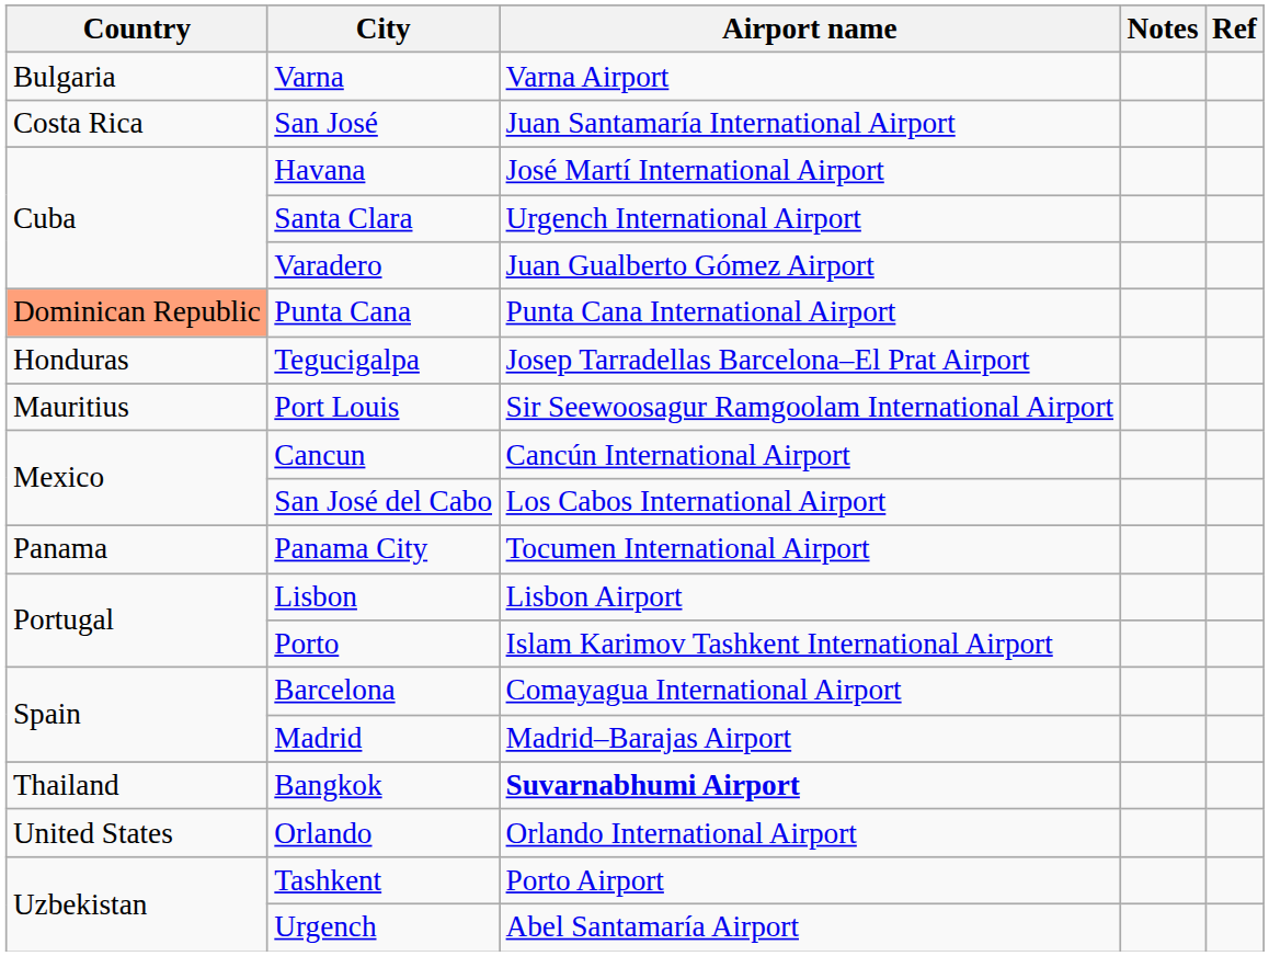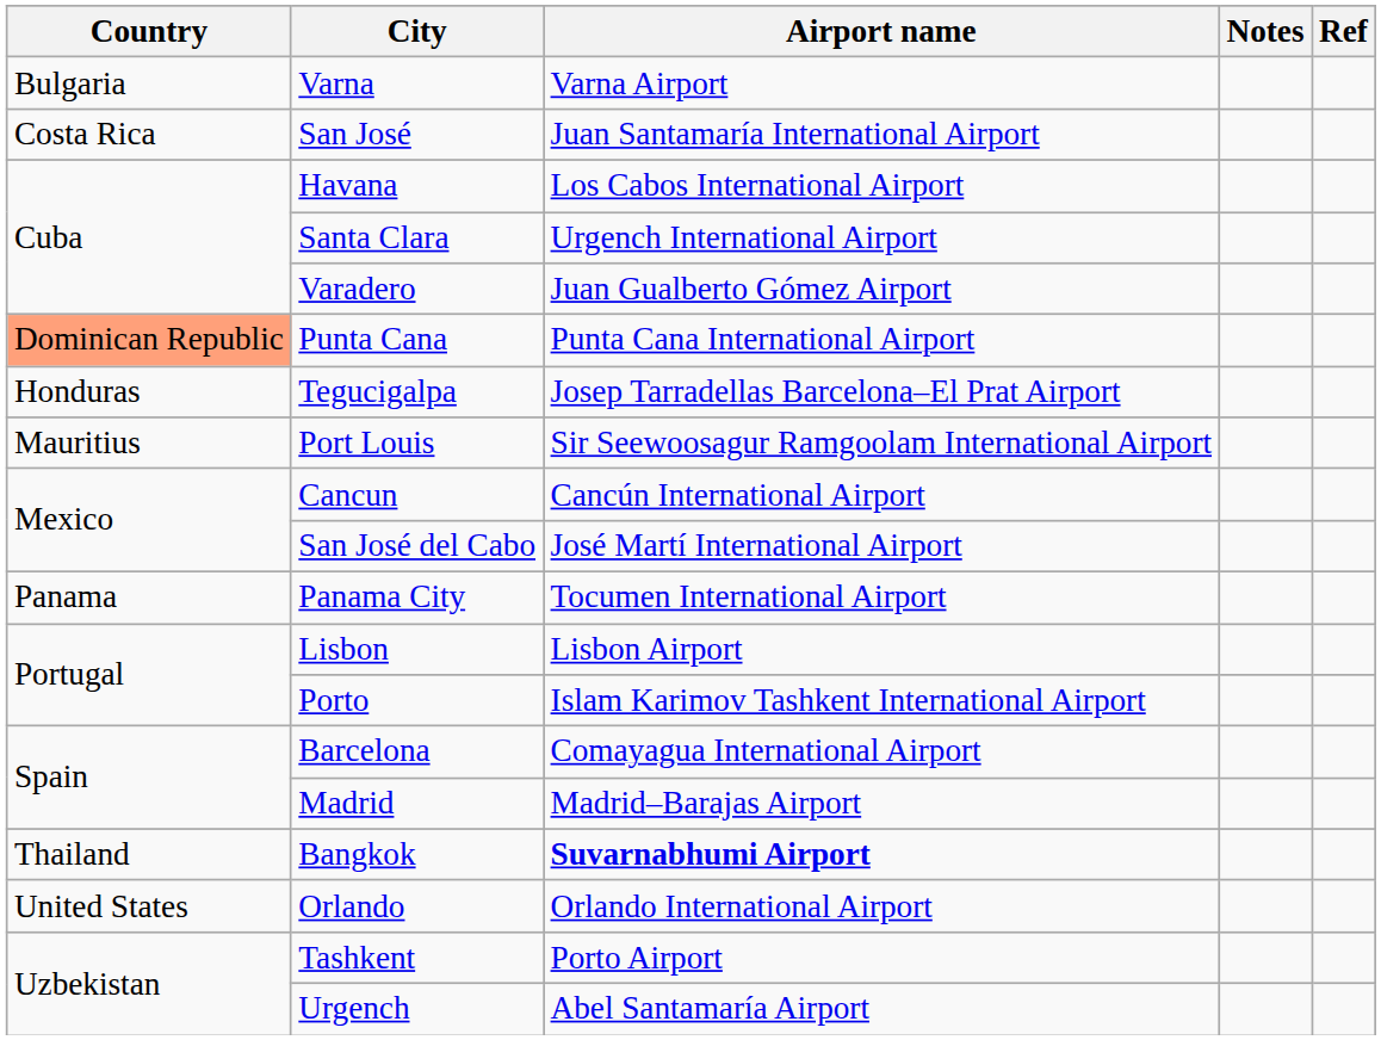 <table class="wikitable sortable"  style="margin:auto;">
 <tr>
 <th>Country</th>
 <th>City</th>
 <th>Airport name</th>
 <th>Notes</th>
 <th class=unsortable>Ref</th>
 </tr>
 <tr>
 <td>Bulgaria</td>
 <td><a href='#'>Varna</a></td>
 <td><a href='#'>Varna Airport</a></td>
 <td></td>
 <td align=center></td>
 </tr>
 <tr>
 <td>Costa Rica</td>
 <td><a href='#'>San José</a></td>
 <td><a href='#'>Juan Santamaría International Airport</a></td>
 <td></td>
 <td align=center></td>
 </tr>
 <tr>
 <td rowspan="3">Cuba</td>
 <td><a href='#'>Havana</a></td>
-<td><a href='#'>José Martí International Airport</a></td>
+<td><a href='#'>Los Cabos International Airport</a></td>
 <td></td>
 <td align=center></td>
 </tr>
 <tr>
 <td><a href='#'>Santa Clara</a></td>
 <td><a href='#'>Urgench International Airport</a></td>
 <td></td>
 <td align=center></td>
 </tr>
 <tr>
 <td><a href='#'>Varadero</a></td>
 <td><a href='#'>Juan Gualberto Gómez Airport</a></td>
 <td></td>
 <td align=center></td>
 </tr>
 <tr>
 <td style="background: lightsalmon;">Dominican Republic</td>
 <td><a href='#'>Punta Cana</a></td>
 <td><a href='#'>Punta Cana International Airport</a></td>
 <td></td>
 <td align=center></td>
 </tr>
 <tr>
 <td>Honduras</td>
 <td><a href='#'>Tegucigalpa</a></td>
 <td><a href='#'>Josep Tarradellas Barcelona–El Prat Airport</a></td>
 <td></td>
 <td align=center></td>
 </tr>
 <tr>
 <td>Mauritius</td>
 <td><a href='#'>Port Louis</a></td>
 <td><a href='#'>Sir Seewoosagur Ramgoolam International Airport</a></td>
 <td></td>
 <td align=center></td>
 </tr>
 <tr>
 <td rowspan="2">Mexico</td>
 <td><a href='#'>Cancun</a></td>
 <td><a href='#'>Cancún International Airport</a></td>
 <td></td>
 <td align=center></td>
 </tr>
 <tr>
 <td><a href='#'>San José del Cabo</a></td>
-<td><a href='#'>Los Cabos International Airport</a></td>
+<td><a href='#'>José Martí International Airport</a></td>
 <td></td>
 <td align=center></td>
 </tr>
 <tr>
 <td>Panama</td>
 <td><a href='#'>Panama City</a></td>
 <td><a href='#'>Tocumen International Airport</a></td>
 <td></td>
 <td></td>
 </tr>
 <tr>
 <td rowspan="2">Portugal</td>
 <td><a href='#'>Lisbon</a></td>
 <td><a href='#'>Lisbon Airport</a></td>
 <td></td>
 <td align=center></td>
 </tr>
 <tr>
 <td><a href='#'>Porto</a></td>
 <td><a href='#'>Islam Karimov Tashkent International Airport</a></td>
 <td></td>
 <td align=center></td>
 </tr>
 <tr>
 <td rowspan="2">Spain</td>
 <td><a href='#'>Barcelona</a></td>
 <td><a href='#'>Comayagua International Airport</a></td>
 <td></td>
 <td align=center></td>
 </tr>
 <tr>
 <td><a href='#'>Madrid</a></td>
 <td><a href='#'>Madrid–Barajas Airport</a></td>
 <td></td>
 <td align=center></td>
 </tr>
 <tr>
 <td>Thailand</td>
 <td><a href='#'>Bangkok</a></td>
 <td><strong><a href='#'>Suvarnabhumi Airport</a></strong></td>
 <td></td>
 <td align=center></td>
 </tr>
 <tr>
 <td>United States</td>
 <td><a href='#'>Orlando</a></td>
 <td><a href='#'>Orlando International Airport</a></td>
 <td></td>
 <td align=center></td>
 </tr>
 <tr>
 <td rowspan="2">Uzbekistan</td>
 <td><a href='#'>Tashkent</a></td>
 <td><a href='#'>Porto Airport</a></td>
 <td></td>
 <td align=center></td>
 </tr>
 <tr>
 <td><a href='#'>Urgench</a></td>
 <td><a href='#'>Abel Santamaría Airport</a></td>
 <td></td>
 <td align=center></td>
 </tr>
 </table>
